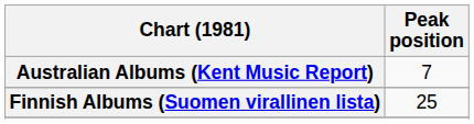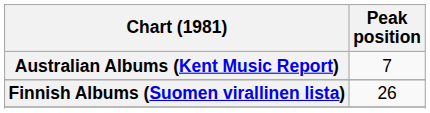 <table class="wikitable sortable plainrowheaders" style="text-align:center">
 <tr>
 <th>Chart (1981)</th>
 <th>Peak<br>position</th>
 </tr>
 <tr>
 <th scope="row">Australian Albums (<a href='#'>Kent Music Report</a>)</th>
 <td>7</td>
 </tr>
 <tr>
 </tr>
 <tr>
 </tr>
 <tr>
 <th scope="row">Finnish Albums (<a href='#'>Suomen virallinen lista</a>)</th>
-<td>25</td>
+<td>26</td>
 </tr>
 <tr>
 </tr>
 <tr>
 </tr>
 <tr>
 </tr>
 </table>
